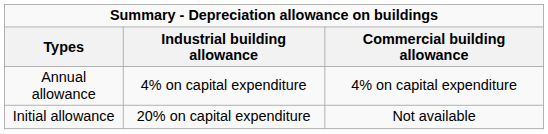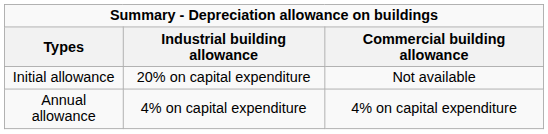 <table class="wikitable" style="text-align:center; width:600px">
 <tr>
 <td !scope="col" colspan="3" width="510px"><strong>Summary - Depreciation allowance on buildings</strong></td>
 </tr>
 <tr>
 <th>Types</th>
 <th>Industrial building allowance</th>
 <th>Commercial building allowance</th>
 </tr>
 <tr>
+<td>Initial allowance</td>
+<td>20% on capital expenditure</td>
+<td>Not available</td>
+</tr>
+<tr>
 <td>Annual allowance</td>
 <td>4% on capital expenditure</td>
 <td>4% on capital expenditure</td>
 </tr>
-<tr>
-<td>Initial allowance</td>
-<td>20% on capital expenditure</td>
-<td>Not available</td>
-</tr>
 </table>
